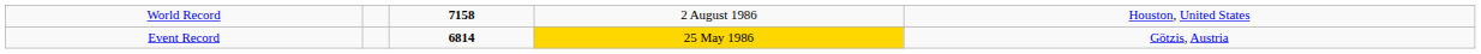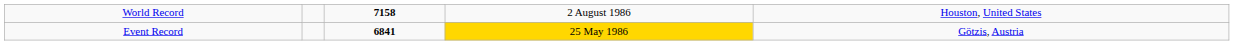 <table class="wikitable" style=" text-align:center; font-size:105%;" width="95%">
 <tr>
 <td><a href='#'>World Record</a></td>
 <td></td>
 <td><strong>7158</strong></td>
 <td>2 August 1986</td>
 <td> <a href='#'>Houston</a>, <a href='#'>United States</a></td>
 </tr>
 <tr>
 <td><a href='#'>Event Record</a></td>
 <td></td>
-<td><strong>6814</strong></td>
+<td><strong>6841</strong></td>
 <td style="background: gold;">25 May 1986</td>
 <td> <a href='#'>Götzis</a>, <a href='#'>Austria</a></td>
 </tr>
 </table>
